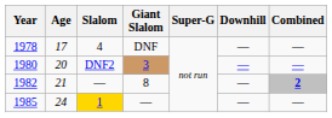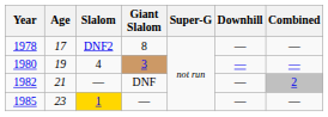 <table class=wikitable style="text-align:center">
 <tr>
 <th>  Year  </th>
 <th> Age </th>
 <th> Slalom </th>
 <th> Giant <br> Slalom </th>
 <th>Super-G</th>
 <th>Downhill</th>
 <th>Combined</th>
 </tr>
 <tr>
 <td><a href='#'>1978</a></td>
 <td><em>17</em></td>
-<td>4</td>
-<td>DNF</td>
+<td><a href='#'>DNF2</a></td>
+<td>8</td>
 <td rowspan=4><small><em>not run</em></small></td>
 <td>—</td>
 <td>—</td>
 </tr>
 <tr>
 <td><a href='#'>1980</a></td>
-<td><em>20</em></td>
-<td><a href='#'>DNF2</a></td>
+<td><em>19</em></td>
+<td>4</td>
 <td style="background:#c96;"><a href='#'>3</a></td>
 <td><a href='#'>—</a></td>
 <td><a href='#'>—</a></td>
 </tr>
 <tr>
 <td><a href='#'>1982</a></td>
 <td><em>21</em></td>
 <td>—</td>
-<td>8</td>
+<td>DNF</td>
 <td>—</td>
-<td style="background:silver;"><strong><a href='#'>2</a></strong></td>
+<td style="background:silver;"><a href='#'>2</a></td>
 </tr>
 <tr>
 <td><a href='#'>1985</a></td>
-<td><em>24</em></td>
+<td><em>23</em></td>
 <td style="background:gold;"><a href='#'>1</a></td>
 <td>—</td>
 <td>—</td>
 <td>—</td>
 </tr>
 </table>
